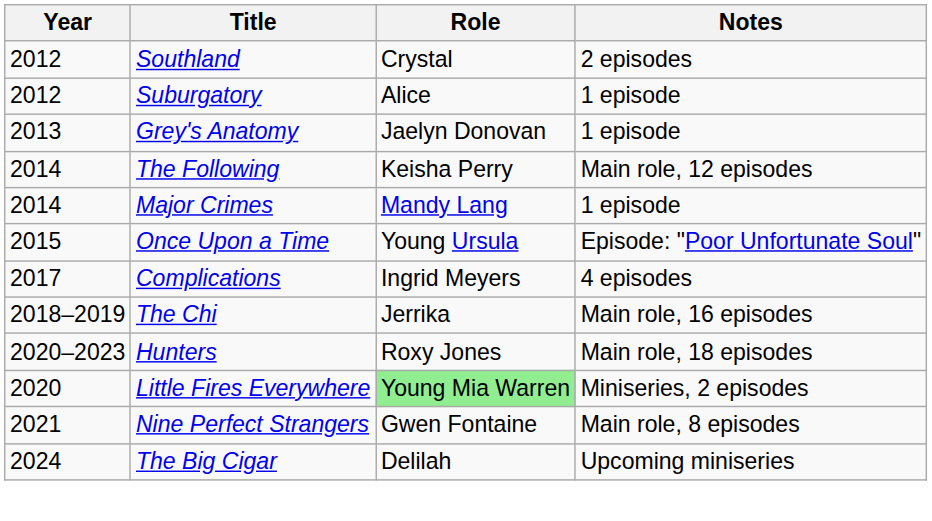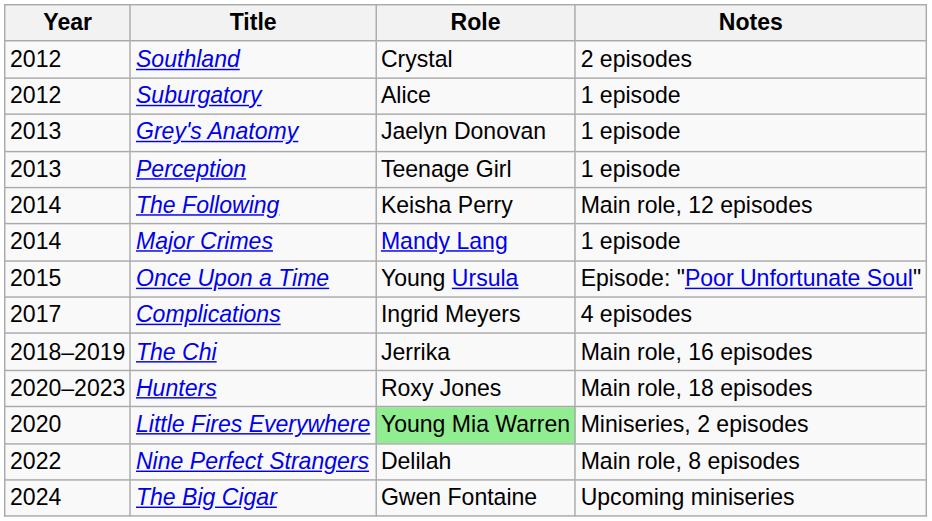 <table class="wikitable">
 <tr>
 <th>Year</th>
 <th>Title</th>
 <th>Role</th>
 <th>Notes</th>
 </tr>
 <tr>
 <td>2012</td>
 <td><em><a href='#'>Southland</a></em></td>
 <td>Crystal</td>
 <td>2 episodes</td>
 </tr>
 <tr>
 <td>2012</td>
 <td><em><a href='#'>Suburgatory</a></em></td>
 <td>Alice</td>
 <td>1 episode</td>
 </tr>
 <tr>
 <td>2013</td>
 <td><em><a href='#'>Grey's Anatomy</a></em></td>
 <td>Jaelyn Donovan</td>
+<td>1 episode</td>
+</tr>
+<tr>
+<td>2013</td>
+<td><em><a href='#'>Perception</a></em></td>
+<td>Teenage Girl</td>
 <td>1 episode</td>
 </tr>
 <tr>
 <td>2014</td>
 <td><em><a href='#'>The Following</a></em></td>
 <td>Keisha Perry</td>
 <td>Main role, 12 episodes</td>
 </tr>
 <tr>
 <td>2014</td>
 <td><em><a href='#'>Major Crimes</a></em></td>
 <td><a href='#'>Mandy Lang</a></td>
 <td>1 episode</td>
 </tr>
 <tr>
 <td>2015</td>
 <td><em><a href='#'>Once Upon a Time</a></em></td>
 <td>Young <a href='#'>Ursula</a></td>
 <td>Episode: "<a href='#'>Poor Unfortunate Soul</a>"</td>
 </tr>
 <tr>
 <td>2017</td>
 <td><em><a href='#'>Complications</a></em></td>
 <td>Ingrid Meyers</td>
 <td>4 episodes</td>
 </tr>
 <tr>
 <td>2018–2019</td>
 <td><em><a href='#'>The Chi</a></em></td>
 <td>Jerrika</td>
 <td>Main role, 16 episodes</td>
 </tr>
 <tr>
 <td>2020–2023</td>
 <td><em><a href='#'>Hunters</a></em></td>
 <td>Roxy Jones</td>
 <td>Main role, 18 episodes</td>
 </tr>
 <tr>
 <td>2020</td>
 <td><em><a href='#'>Little Fires Everywhere</a></em></td>
 <td style="background: lightgreen;">Young Mia Warren</td>
 <td>Miniseries, 2 episodes</td>
 </tr>
 <tr>
-<td>2021</td>
+<td>2022</td>
 <td><em><a href='#'>Nine Perfect Strangers</a></em></td>
-<td>Gwen Fontaine</td>
+<td>Delilah</td>
 <td>Main role, 8 episodes</td>
 </tr>
 <tr>
 <td>2024</td>
 <td><em><a href='#'>The Big Cigar</a></em></td>
-<td>Delilah</td>
+<td>Gwen Fontaine</td>
 <td>Upcoming miniseries</td>
 </tr>
 </table>
